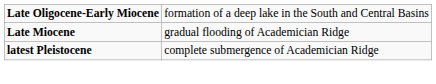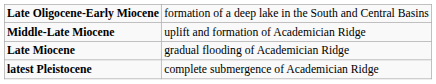 <table class="wikitable">
 <tr>
 <td><strong>Late Oligocene-Early Miocene</strong></td>
 <td>formation of a deep lake in the South and Central Basins</td>
+</tr>
+<tr>
+<td><strong>Middle-Late Miocene</strong></td>
+<td>uplift and formation of Academician Ridge</td>
 </tr>
 <tr>
 <td><strong>Late Miocene</strong></td>
 <td>gradual flooding of Academician Ridge</td>
 </tr>
 <tr>
 <td><strong>latest Pleistocene</strong></td>
 <td>complete submergence of Academician Ridge</td>
 </tr>
 </table>
